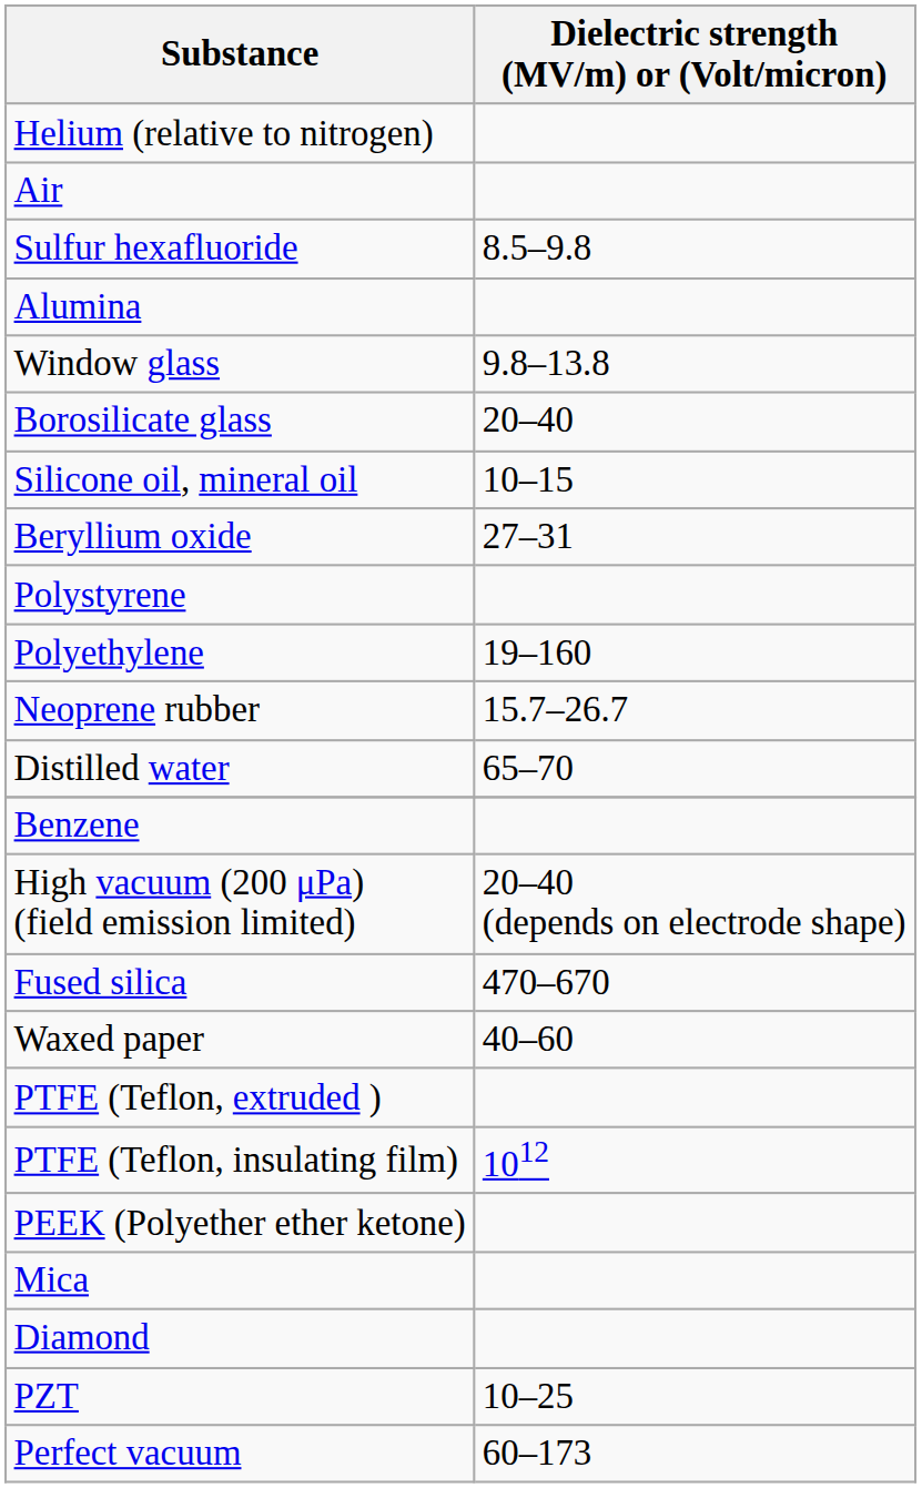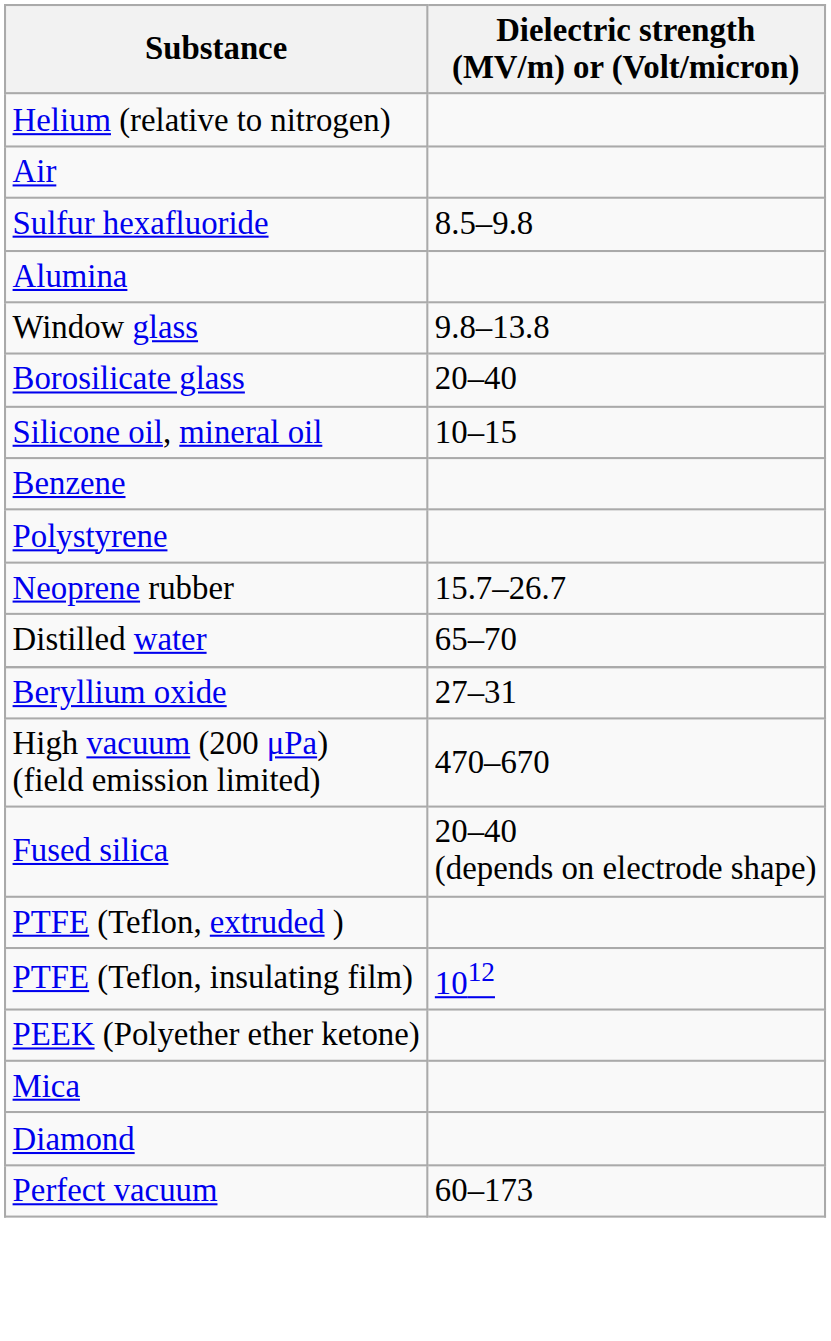 <table class="wikitable sortable">
 <tr>
 <th>Substance</th>
 <th data-sort-type=number>Dielectric strength<br>(MV/m) or (Volt/micron)</th>
 </tr>
 <tr>
 <td><a href='#'>Helium</a> (relative to nitrogen)<br></td>
 <td></td>
 </tr>
 <tr>
 <td><a href='#'>Air</a><br></td>
 <td></td>
 </tr>
 <tr>
 <td><a href='#'>Sulfur hexafluoride</a></td>
 <td>8.5–9.8</td>
 </tr>
 <tr>
 <td><a href='#'>Alumina</a></td>
 <td></td>
 </tr>
 <tr>
 <td>Window <a href='#'>glass</a></td>
 <td> 9.8–13.8</td>
 </tr>
 <tr>
 <td><a href='#'>Borosilicate glass</a></td>
 <td> 20–40</td>
 </tr>
 <tr>
 <td><a href='#'>Silicone oil</a>, <a href='#'>mineral oil</a></td>
 <td> 10–15</td>
 </tr>
 <tr>
-<td><a href='#'>Beryllium oxide</a></td>
-<td> 27–31</td>
+<td><a href='#'>Benzene</a></td>
+<td></td>
 </tr>
 <tr>
 <td><a href='#'>Polystyrene</a></td>
 <td></td>
-</tr>
-<tr>
-<td><a href='#'>Polyethylene</a></td>
-<td> 19–160</td>
 </tr>
 <tr>
 <td><a href='#'>Neoprene</a> rubber</td>
 <td> 15.7–26.7</td>
 </tr>
 <tr>
 <td>Distilled <a href='#'>water</a></td>
 <td> 65–70</td>
 </tr>
 <tr>
 </tr>
 <tr>
-<td><a href='#'>Benzene</a></td>
-<td></td>
+<td><a href='#'>Beryllium oxide</a></td>
+<td> 27–31</td>
 </tr>
 <tr>
 <td>High <a href='#'>vacuum</a> (200 <a href='#'>μPa</a>)<br>(field emission limited)</td>
-<td> 20–40<br>(depends on electrode shape)</td>
+<td> 470–670</td>
 </tr>
 <tr>
 <td><a href='#'>Fused silica</a></td>
-<td> 470–670</td>
-</tr>
-<tr>
-<td>Waxed paper</td>
-<td> 40–60</td>
+<td> 20–40<br>(depends on electrode shape)</td>
 </tr>
 <tr>
 <td><a href='#'>PTFE</a> (Teflon, <a href='#'>extruded</a> )</td>
 <td></td>
 </tr>
 <tr>
 <td><a href='#'>PTFE</a> (Teflon, insulating film)</td>
 <td> <a href='#'>10<sup>12</sup></a></td>
 </tr>
 <tr>
 <td><a href='#'>PEEK</a> (Polyether ether ketone)</td>
 <td></td>
 </tr>
 <tr>
 <td><a href='#'>Mica</a></td>
 <td></td>
 </tr>
 <tr>
 <td><a href='#'>Diamond</a></td>
 <td></td>
 </tr>
 <tr>
-<td><a href='#'>PZT</a></td>
-<td> 10–25</td>
-</tr>
-<tr>
 <td><a href='#'>Perfect vacuum</a></td>
 <td> 60–173</td>
 </tr>
 </table>
